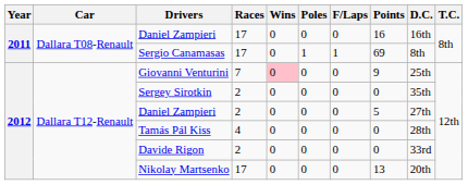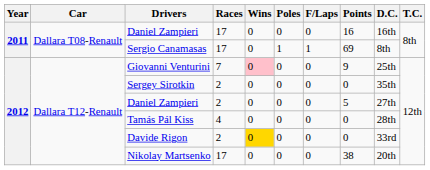 <table class="wikitable" style="font-size:95%">
 <tr>
 <th>Year</th>
 <th>Car</th>
 <th>Drivers</th>
 <th>Races</th>
 <th>Wins</th>
 <th>Poles</th>
 <th>F/Laps</th>
 <th>Points</th>
 <th>D.C.</th>
 <th>T.C.</th>
 </tr>
 <tr>
 <th rowspan="2"><a href='#'>2011</a></th>
 <td rowspan="2"><a href='#'>Dallara T08</a>-<a href='#'>Renault</a></td>
 <td> <a href='#'>Daniel Zampieri</a></td>
 <td>17</td>
 <td>0</td>
 <td>0</td>
 <td>0</td>
 <td>16</td>
 <td>16th</td>
 <td rowspan=2>8th</td>
 </tr>
 <tr>
 <td> <a href='#'>Sergio Canamasas</a></td>
 <td>17</td>
 <td>0</td>
 <td>1</td>
 <td>1</td>
 <td>69</td>
 <td>8th</td>
 </tr>
 <tr>
 <th rowspan="6"><a href='#'>2012</a></th>
 <td rowspan="6"><a href='#'>Dallara T12</a>-<a href='#'>Renault</a></td>
 <td> <a href='#'>Giovanni Venturini</a></td>
 <td>7</td>
 <td style="background: pink;">0</td>
 <td>0</td>
 <td>0</td>
 <td>9</td>
 <td>25th</td>
 <td rowspan=6>12th</td>
 </tr>
 <tr>
 <td> <a href='#'>Sergey Sirotkin</a></td>
 <td>2</td>
 <td>0</td>
 <td>0</td>
 <td>0</td>
 <td>0</td>
 <td>35th</td>
 </tr>
 <tr>
 <td> <a href='#'>Daniel Zampieri</a></td>
 <td>2</td>
 <td>0</td>
 <td>0</td>
 <td>0</td>
 <td>5</td>
 <td>27th</td>
 </tr>
 <tr>
 <td> <a href='#'>Tamás Pál Kiss</a></td>
 <td>4</td>
 <td>0</td>
 <td>0</td>
 <td>0</td>
 <td>0</td>
 <td>28th</td>
 </tr>
 <tr>
 <td> <a href='#'>Davide Rigon</a></td>
 <td>2</td>
-<td>0</td>
+<td style="background: gold;">0</td>
 <td>0</td>
 <td>0</td>
 <td>0</td>
 <td>33rd</td>
 </tr>
 <tr>
 <td> <a href='#'>Nikolay Martsenko</a></td>
 <td>17</td>
 <td>0</td>
 <td>0</td>
 <td>0</td>
-<td>13</td>
+<td>38</td>
 <td>20th</td>
 </tr>
 </table>
